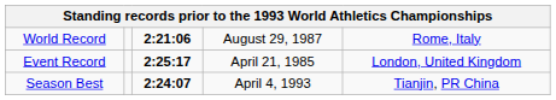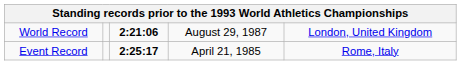 <table class="wikitable" style=" text-align:center; font-size:110%;" width="80%">
 <tr>
 <th colspan="5">Standing records prior to the 1993 World Athletics Championships</th>
 </tr>
 <tr>
 <td><a href='#'>World Record</a></td>
 <td></td>
 <td><strong>2:21:06</strong></td>
 <td>August 29, 1987</td>
-<td> <a href='#'>Rome, Italy</a></td>
+<td> <a href='#'>London, United Kingdom</a></td>
 </tr>
 <tr>
 <td><a href='#'>Event Record</a></td>
 <td></td>
 <td><strong>2:25:17</strong></td>
 <td>April 21, 1985</td>
-<td> <a href='#'>London, United Kingdom</a></td>
-</tr>
-<tr>
-<td><a href='#'>Season Best</a></td>
-<td></td>
-<td><strong>2:24:07</strong></td>
-<td>April 4, 1993</td>
-<td> <a href='#'>Tianjin</a>, <a href='#'>PR China</a></td>
+<td> <a href='#'>Rome, Italy</a></td>
 </tr>
 </table>
